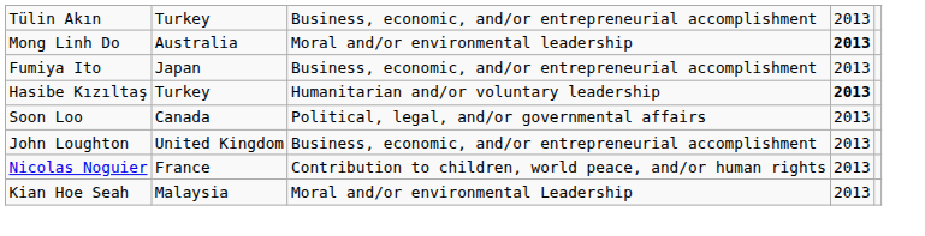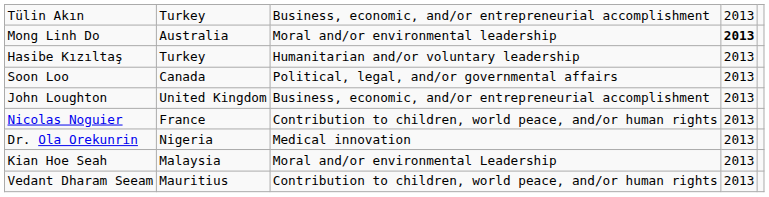 <table class="wikitable">
 <tr>
 <td>Tülin Akın</td>
 <td>Turkey</td>
 <td>Business, economic, and/or entrepreneurial accomplishment</td>
 <td style="text-align:right;">2013</td>
 <td></td>
 </tr>
 <tr>
 <td>Mong Linh Do</td>
 <td>Australia</td>
 <td>Moral and/or environmental leadership</td>
 <td style="text-align:right;"><strong>2013</strong></td>
 <td></td>
 </tr>
 <tr>
-<td>Fumiya Ito</td>
-<td>Japan</td>
-<td>Business, economic, and/or entrepreneurial accomplishment</td>
-<td style="text-align:right;">2013</td>
-<td></td>
-</tr>
-<tr>
 <td>Hasibe Kızıltaş</td>
 <td>Turkey</td>
 <td>Humanitarian and/or voluntary leadership</td>
-<td style="text-align:right;"><strong>2013</strong></td>
+<td style="text-align:right;">2013</td>
 <td></td>
 </tr>
 <tr>
 <td>Soon Loo</td>
 <td>Canada</td>
 <td>Political, legal, and/or governmental affairs</td>
 <td style="text-align:right;">2013</td>
 <td></td>
 </tr>
 <tr>
 <td>John Loughton</td>
 <td>United Kingdom</td>
 <td>Business, economic, and/or entrepreneurial accomplishment</td>
 <td style="text-align:right;">2013</td>
 <td></td>
 </tr>
 <tr>
 <td><a href='#'>Nicolas Noguier</a></td>
 <td>France</td>
 <td>Contribution to children, world peace, and/or human rights</td>
 <td style="text-align:right;">2013</td>
 <td></td>
 </tr>
 <tr>
+<td>Dr. <a href='#'>Ola Orekunrin</a></td>
+<td>Nigeria</td>
+<td>Medical innovation</td>
+<td style="text-align:right;">2013</td>
+<td></td>
+</tr>
+<tr>
 <td>Kian Hoe Seah</td>
 <td>Malaysia</td>
 <td>Moral and/or environmental Leadership</td>
 <td style="text-align:right;">2013</td>
 <td></td>
 </tr>
+<tr>
+<td>Vedant Dharam Seeam</td>
+<td>Mauritius</td>
+<td>Contribution to children, world peace, and/or human rights</td>
+<td style="text-align:right;">2013</td>
+<td></td>
+</tr>
 </table>
